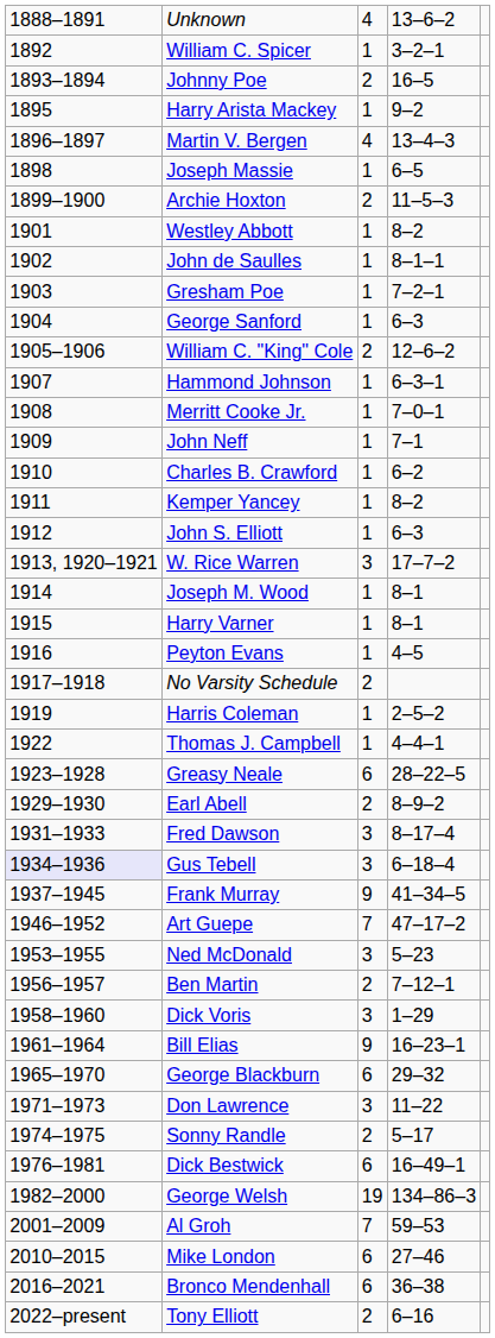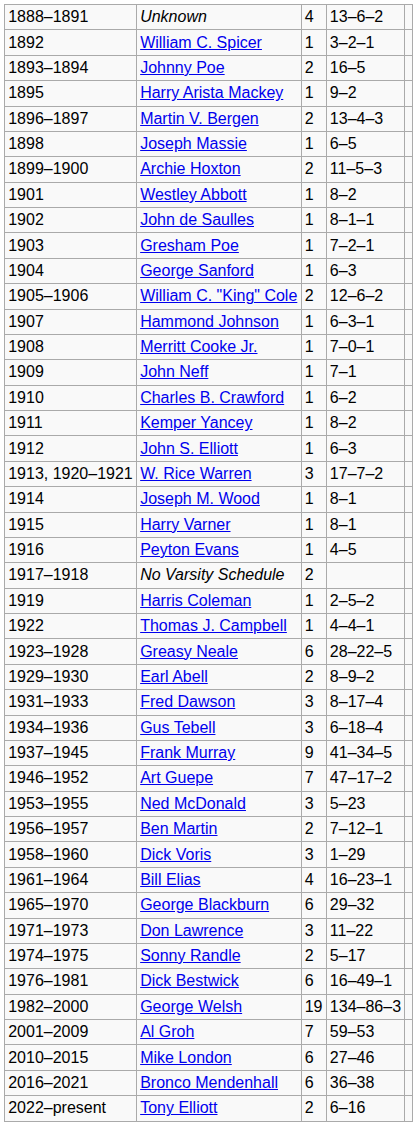 <table class="wikitable">
 <tr>
 </tr>
 <tr>
 <td>1888–1891</td>
 <td><em>Unknown</em></td>
 <td>4</td>
 <td>13–6–2</td>
 <td> </td>
 </tr>
 <tr>
 <td>1892</td>
 <td><a href='#'>William C. Spicer</a></td>
 <td>1</td>
 <td>3–2–1</td>
 <td> </td>
 </tr>
 <tr>
 <td>1893–1894</td>
 <td><a href='#'>Johnny Poe</a></td>
 <td>2</td>
 <td>16–5</td>
 <td></td>
 </tr>
 <tr>
 <td>1895</td>
 <td><a href='#'>Harry Arista Mackey</a></td>
 <td>1</td>
 <td>9–2</td>
 <td></td>
 </tr>
 <tr>
 <td>1896–1897</td>
 <td><a href='#'>Martin V. Bergen</a></td>
-<td>4</td>
+<td>2</td>
 <td>13–4–3</td>
 <td></td>
 </tr>
 <tr>
 <td>1898</td>
 <td><a href='#'>Joseph Massie</a></td>
 <td>1</td>
 <td>6–5</td>
 <td></td>
 </tr>
 <tr>
 <td>1899–1900</td>
 <td><a href='#'>Archie Hoxton</a></td>
 <td>2</td>
 <td>11–5–3</td>
 <td></td>
 </tr>
 <tr>
 <td>1901</td>
 <td><a href='#'>Westley Abbott</a></td>
 <td>1</td>
 <td>8–2</td>
 <td></td>
 </tr>
 <tr>
 <td>1902</td>
 <td><a href='#'>John de Saulles</a></td>
 <td>1</td>
 <td>8–1–1</td>
 <td></td>
 </tr>
 <tr>
 <td>1903</td>
 <td><a href='#'>Gresham Poe</a></td>
 <td>1</td>
 <td>7–2–1</td>
 <td></td>
 </tr>
 <tr>
 <td>1904</td>
 <td><a href='#'>George Sanford</a></td>
 <td>1</td>
 <td>6–3</td>
 <td></td>
 </tr>
 <tr>
 <td>1905–1906</td>
 <td><a href='#'>William C. "King" Cole</a></td>
 <td>2</td>
 <td>12–6–2</td>
 <td></td>
 </tr>
 <tr>
 <td>1907</td>
 <td><a href='#'>Hammond Johnson</a></td>
 <td>1</td>
 <td>6–3–1</td>
 <td></td>
 </tr>
 <tr>
 <td>1908</td>
 <td><a href='#'>Merritt Cooke Jr.</a></td>
 <td>1</td>
 <td>7–0–1</td>
 <td></td>
 </tr>
 <tr>
 <td>1909</td>
 <td><a href='#'>John Neff</a></td>
 <td>1</td>
 <td>7–1</td>
 <td></td>
 </tr>
 <tr>
 <td>1910</td>
 <td><a href='#'>Charles B. Crawford</a></td>
 <td>1</td>
 <td>6–2</td>
 <td></td>
 </tr>
 <tr>
 <td>1911</td>
 <td><a href='#'>Kemper Yancey</a></td>
 <td>1</td>
 <td>8–2</td>
 <td></td>
 </tr>
 <tr>
 <td>1912</td>
 <td><a href='#'>John S. Elliott</a></td>
 <td>1</td>
 <td>6–3</td>
 <td></td>
 </tr>
 <tr>
 <td>1913, 1920–1921</td>
 <td><a href='#'>W. Rice Warren</a></td>
 <td>3</td>
 <td>17–7–2</td>
 <td></td>
 </tr>
 <tr>
 <td>1914</td>
 <td><a href='#'>Joseph M. Wood</a></td>
 <td>1</td>
 <td>8–1</td>
 <td></td>
 </tr>
 <tr>
 <td>1915</td>
 <td><a href='#'>Harry Varner</a></td>
 <td>1</td>
 <td>8–1</td>
 <td></td>
 </tr>
 <tr>
 <td>1916</td>
 <td><a href='#'>Peyton Evans</a></td>
 <td>1</td>
 <td>4–5</td>
 <td></td>
 </tr>
 <tr>
 <td>1917–1918</td>
 <td><em>No Varsity Schedule</em></td>
 <td>2</td>
 <td></td>
 <td></td>
 </tr>
 <tr>
 <td>1919</td>
 <td><a href='#'>Harris Coleman</a></td>
 <td>1</td>
 <td>2–5–2</td>
 <td></td>
 </tr>
 <tr>
 <td>1922</td>
 <td><a href='#'>Thomas J. Campbell</a></td>
 <td>1</td>
 <td>4–4–1</td>
 <td></td>
 </tr>
 <tr>
 <td>1923–1928</td>
 <td><a href='#'>Greasy Neale</a></td>
 <td>6</td>
 <td>28–22–5</td>
 <td></td>
 </tr>
 <tr>
 <td>1929–1930</td>
 <td><a href='#'>Earl Abell</a></td>
 <td>2</td>
 <td>8–9–2</td>
 <td></td>
 </tr>
 <tr>
 <td>1931–1933</td>
 <td><a href='#'>Fred Dawson</a></td>
 <td>3</td>
 <td>8–17–4</td>
 <td></td>
 </tr>
 <tr>
-<td style="background: lavender;">1934–1936</td>
+<td>1934–1936</td>
 <td><a href='#'>Gus Tebell</a></td>
 <td>3</td>
 <td>6–18–4</td>
 <td></td>
 </tr>
 <tr>
 <td>1937–1945</td>
 <td><a href='#'>Frank Murray</a></td>
 <td>9</td>
 <td>41–34–5</td>
 <td></td>
 </tr>
 <tr>
 <td>1946–1952</td>
 <td><a href='#'>Art Guepe</a></td>
 <td>7</td>
 <td>47–17–2</td>
 <td></td>
 </tr>
 <tr>
 <td>1953–1955</td>
 <td><a href='#'>Ned McDonald</a></td>
 <td>3</td>
 <td>5–23</td>
 <td></td>
 </tr>
 <tr>
 <td>1956–1957</td>
 <td><a href='#'>Ben Martin</a></td>
 <td>2</td>
 <td>7–12–1</td>
 <td></td>
 </tr>
 <tr>
 <td>1958–1960</td>
 <td><a href='#'>Dick Voris</a></td>
 <td>3</td>
 <td>1–29</td>
 <td></td>
 </tr>
 <tr>
 <td>1961–1964</td>
 <td><a href='#'>Bill Elias</a></td>
-<td>9</td>
+<td>4</td>
 <td>16–23–1</td>
 <td></td>
 </tr>
 <tr>
 <td>1965–1970</td>
 <td><a href='#'>George Blackburn</a></td>
 <td>6</td>
 <td>29–32</td>
 <td></td>
 </tr>
 <tr>
 <td>1971–1973</td>
 <td><a href='#'>Don Lawrence</a></td>
 <td>3</td>
 <td>11–22</td>
 <td></td>
 </tr>
 <tr>
 <td>1974–1975</td>
 <td><a href='#'>Sonny Randle</a></td>
 <td>2</td>
 <td>5–17</td>
 <td></td>
 </tr>
 <tr>
 <td>1976–1981</td>
 <td><a href='#'>Dick Bestwick</a></td>
 <td>6</td>
 <td>16–49–1</td>
 <td></td>
 </tr>
 <tr>
 <td>1982–2000</td>
 <td><a href='#'>George Welsh</a></td>
 <td>19</td>
 <td>134–86–3</td>
 <td></td>
 </tr>
 <tr>
 <td>2001–2009</td>
 <td><a href='#'>Al Groh</a></td>
 <td>7</td>
 <td>59–53</td>
 <td></td>
 </tr>
 <tr>
 <td>2010–2015</td>
 <td><a href='#'>Mike London</a></td>
 <td>6</td>
 <td>27–46</td>
 <td></td>
 </tr>
 <tr>
 <td>2016–2021</td>
 <td><a href='#'>Bronco Mendenhall</a></td>
 <td>6</td>
 <td>36–38</td>
 <td></td>
 </tr>
 <tr>
 <td>2022–present</td>
 <td><a href='#'>Tony Elliott</a></td>
 <td>2</td>
 <td>6–16</td>
 <td></td>
 </tr>
 </table>
